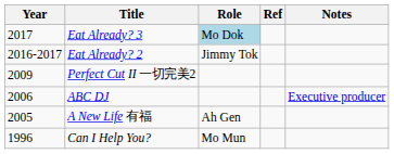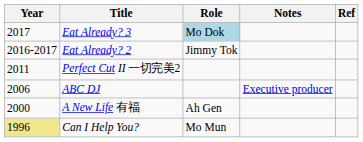 <table class=wikitable>
 <tr>
 <th>Year</th>
 <th>Title</th>
 <th>Role</th>
+<th>Notes</th>
 <th>Ref</th>
-<th>Notes</th>
 </tr>
 <tr>
 <td>2017</td>
 <td><em><a href='#'>Eat Already? 3</a></em></td>
 <td style="background: lightblue;">Mo Dok</td>
 <td></td>
 <td></td>
 </tr>
 <tr>
 <td>2016-2017</td>
 <td><em><a href='#'>Eat Already? 2</a></em></td>
 <td>Jimmy Tok</td>
 <td></td>
 <td></td>
 </tr>
 <tr>
-<td>2009</td>
+<td>2011</td>
 <td><em><a href='#'>Perfect Cut</a> II</em> 一切完美2</td>
 <td></td>
 <td></td>
 <td></td>
 </tr>
 <tr>
 <td>2006</td>
 <td><em><a href='#'>ABC DJ</a></em></td>
 <td></td>
+<td><a href='#'>Executive producer</a></td>
 <td></td>
-<td><a href='#'>Executive producer</a></td>
 </tr>
 <tr>
-<td>2005</td>
+<td>2000</td>
 <td><em><a href='#'>A New Life</a></em> 有福</td>
 <td>Ah Gen</td>
 <td></td>
 <td></td>
 </tr>
 <tr>
-<td>1996</td>
+<td style="background: khaki;">1996</td>
 <td><em>Can I Help You?</em></td>
 <td>Mo Mun</td>
 <td></td>
 <td></td>
 </tr>
 </table>
